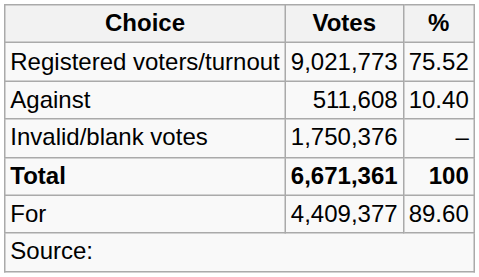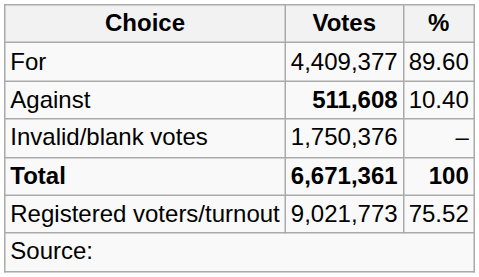 <table class=wikitable style=text-align:right>
 <tr>
 <th>Choice</th>
 <th>Votes</th>
 <th>%</th>
 </tr>
 <tr>
-<td align=left>Registered voters/turnout</td>
-<td>9,021,773</td>
-<td>75.52</td>
+<td align=left>For</td>
+<td>4,409,377</td>
+<td>89.60</td>
 </tr>
 <tr>
 <td align=left>Against</td>
-<td>511,608</td>
+<td><strong>511,608</strong></td>
 <td>10.40</td>
 </tr>
 <tr>
 <td align=left>Invalid/blank votes</td>
 <td>1,750,376</td>
 <td>–</td>
 </tr>
 <tr>
 <td align=left><strong>Total</strong></td>
 <td><strong>6,671,361</strong></td>
 <td><strong>100</strong></td>
 </tr>
 <tr>
-<td align=left>For</td>
-<td>4,409,377</td>
-<td>89.60</td>
+<td align=left>Registered voters/turnout</td>
+<td>9,021,773</td>
+<td>75.52</td>
 </tr>
 <tr>
 <td align=left colspan=3>Source: </td>
 </tr>
 </table>
